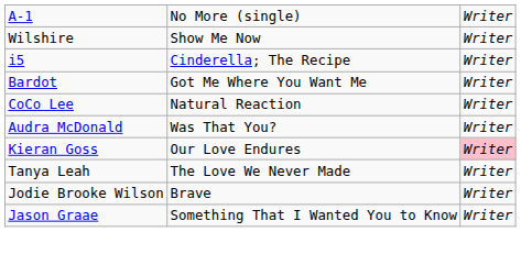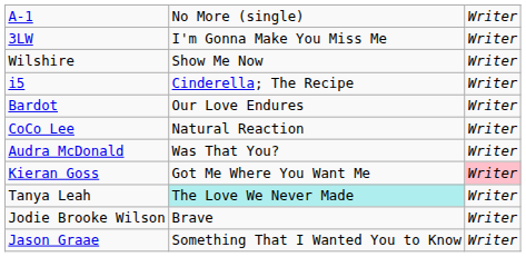 <table class="wikitable">
 <tr>
 <td><a href='#'>A-1</a></td>
 <td>No More (single)</td>
+<td><em>Writer</em></td>
+</tr>
+<tr>
+<td><a href='#'>3LW</a></td>
+<td>I'm Gonna Make You Miss Me</td>
 <td><em>Writer</em></td>
 </tr>
 <tr>
 <td>Wilshire</td>
 <td>Show Me Now</td>
 <td><em>Writer</em></td>
 </tr>
 <tr>
 <td><a href='#'>i5</a></td>
 <td><a href='#'>Cinderella</a>; The Recipe</td>
 <td><em>Writer</em></td>
 </tr>
 <tr>
 <td><a href='#'>Bardot</a></td>
-<td>Got Me Where You Want Me</td>
+<td>Our Love Endures</td>
 <td><em>Writer</em></td>
 </tr>
 <tr>
 <td><a href='#'>CoCo Lee</a></td>
 <td>Natural Reaction</td>
 <td><em>Writer</em></td>
 </tr>
 <tr>
 <td><a href='#'>Audra McDonald</a></td>
 <td>Was That You?</td>
 <td><em>Writer</em></td>
 </tr>
 <tr>
 <td><a href='#'>Kieran Goss</a></td>
-<td>Our Love Endures</td>
+<td>Got Me Where You Want Me</td>
 <td style="background: pink;"><em>Writer</em></td>
 </tr>
 <tr>
 <td>Tanya Leah</td>
-<td>The Love We Never Made</td>
+<td style="background: paleturquoise;">The Love We Never Made</td>
 <td><em>Writer</em></td>
 </tr>
 <tr>
 <td>Jodie Brooke Wilson</td>
 <td>Brave</td>
 <td><em>Writer</em></td>
 </tr>
 <tr>
 <td><a href='#'>Jason Graae</a></td>
 <td>Something That I Wanted You to Know</td>
 <td><em>Writer</em></td>
 </tr>
 </table>
